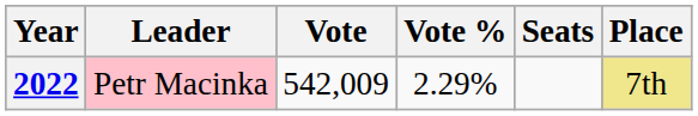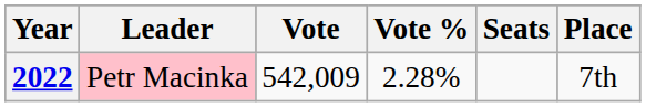 <table class="wikitable" style="text-align:center;">
 <tr>
 <th>Year</th>
 <th>Leader</th>
 <th>Vote</th>
 <th>Vote %</th>
 <th>Seats</th>
 <th>Place</th>
 </tr>
 <tr>
 <th><a href='#'>2022</a></th>
 <td style="background: pink;">Petr Macinka</td>
 <td>542,009</td>
-<td>2.29%</td>
+<td>2.28%</td>
 <td></td>
-<td style="background: khaki;">7th</td>
+<td>7th</td>
 </tr>
 </table>
